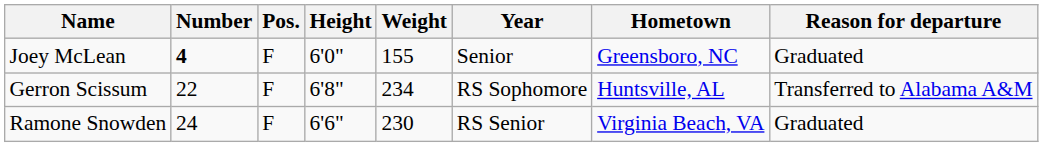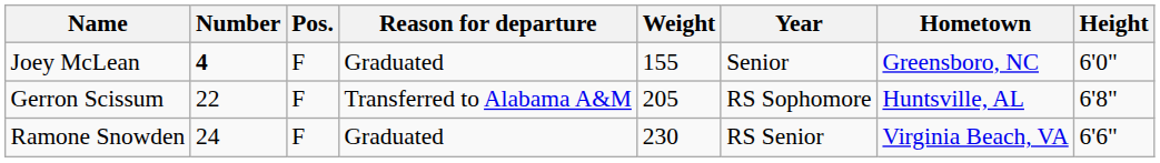 <table class="wikitable sortable" border="1">
 <tr>
 <th>Name</th>
 <th>Number</th>
 <th>Pos.</th>
-<th>Height</th>
+<th class="unsortable">Reason for departure</th>
 <th>Weight</th>
 <th>Year</th>
 <th>Hometown</th>
-<th class="unsortable">Reason for departure</th>
+<th>Height</th>
 </tr>
 <tr>
 <td>Joey McLean</td>
 <td><strong>4</strong></td>
 <td>F</td>
-<td>6'0"</td>
+<td>Graduated</td>
 <td>155</td>
 <td>Senior</td>
 <td><a href='#'>Greensboro, NC</a></td>
-<td>Graduated</td>
+<td>6'0"</td>
 </tr>
 <tr>
 <td>Gerron Scissum</td>
 <td>22</td>
 <td>F</td>
-<td>6'8"</td>
-<td>234</td>
+<td>Transferred to <a href='#'>Alabama A&M</a></td>
+<td>205</td>
 <td>RS Sophomore</td>
 <td><a href='#'>Huntsville, AL</a></td>
-<td>Transferred to <a href='#'>Alabama A&M</a></td>
+<td>6'8"</td>
 </tr>
 <tr>
 <td>Ramone Snowden</td>
 <td>24</td>
 <td>F</td>
-<td>6'6"</td>
+<td>Graduated</td>
 <td>230</td>
 <td>RS Senior</td>
 <td><a href='#'>Virginia Beach, VA</a></td>
-<td>Graduated</td>
+<td>6'6"</td>
 </tr>
 </table>
